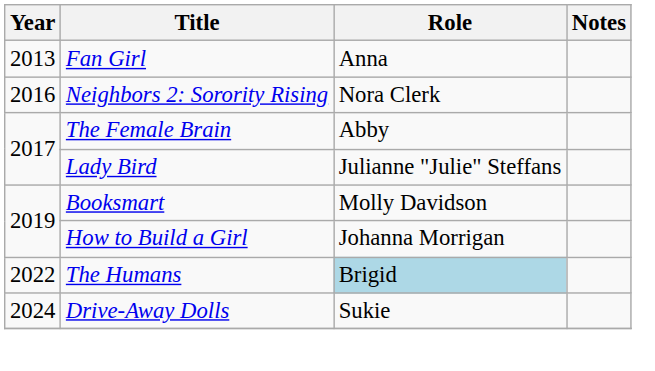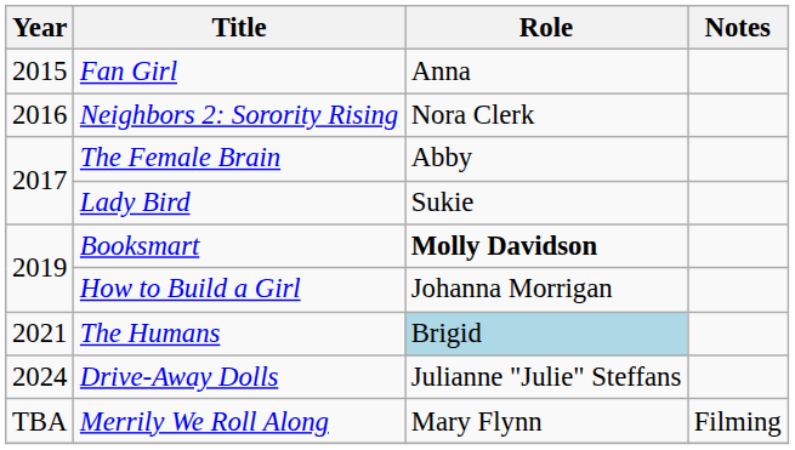 <table class="wikitable sortable">
 <tr>
 <th>Year</th>
 <th>Title</th>
 <th>Role</th>
 <th class="unsortable">Notes</th>
 </tr>
 <tr>
-<td>2013</td>
+<td>2015</td>
 <td><em><a href='#'>Fan Girl</a></em></td>
 <td>Anna</td>
 <td></td>
 </tr>
 <tr>
 <td>2016</td>
 <td><em><a href='#'>Neighbors 2: Sorority Rising</a></em></td>
 <td>Nora Clerk</td>
 <td></td>
 </tr>
 <tr>
 <td rowspan="2">2017</td>
 <td><em><a href='#'>The Female Brain</a></em></td>
 <td>Abby</td>
 <td></td>
 </tr>
 <tr>
 <td><em><a href='#'>Lady Bird</a></em></td>
-<td>Julianne "Julie" Steffans</td>
+<td>Sukie</td>
 <td></td>
 </tr>
 <tr>
 <td rowspan="2">2019</td>
 <td><em><a href='#'>Booksmart</a></em></td>
-<td>Molly Davidson</td>
+<td><strong>Molly Davidson</strong></td>
 <td></td>
 </tr>
 <tr>
 <td><em><a href='#'>How to Build a Girl</a></em></td>
 <td>Johanna Morrigan</td>
 <td></td>
 </tr>
 <tr>
-<td>2022</td>
+<td>2021</td>
 <td><em><a href='#'>The Humans</a></em></td>
 <td style="background: lightblue;">Brigid</td>
 <td></td>
 </tr>
 <tr>
 <td>2024</td>
 <td><em><a href='#'>Drive-Away Dolls</a></em></td>
-<td>Sukie</td>
+<td>Julianne "Julie" Steffans</td>
 <td></td>
+</tr>
+<tr>
+<td>TBA</td>
+<td><em><a href='#'>Merrily We Roll Along</a></em></td>
+<td>Mary Flynn</td>
+<td>Filming</td>
 </tr>
 <tr>
 </tr>
 </table>
